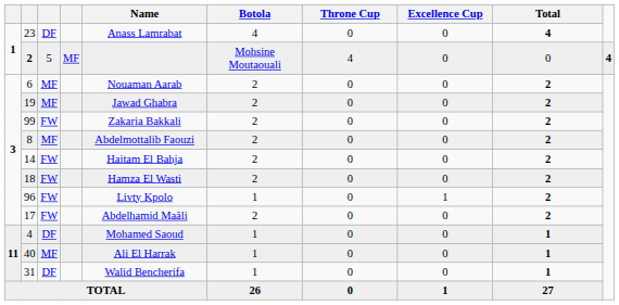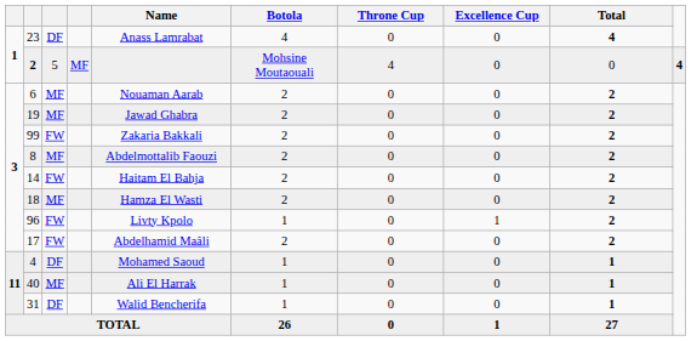 <table class="wikitable sortable" style="font-size: 95%; text-align: center;">
 <tr>
 <th width=15></th>
 <th width=15></th>
 <th width=15></th>
 <th width=15></th>
 <th width=160>Name</th>
 <th width=120><a href='#'>Botola</a></th>
 <th width=120><a href='#'>Throne Cup</a></th>
 <th width=120><a href='#'>Excellence Cup</a></th>
 <th width=140>Total</th>
 </tr>
 <tr>
 <td rowspan=2><strong>1</strong></td>
 <td>23</td>
 <td><a href='#'>DF</a></td>
 <td></td>
 <td><a href='#'>Anass Lamrabat</a></td>
 <td>4 </td>
 <td>0 </td>
 <td>0 </td>
 <td><strong>4</strong> </td>
 </tr>
 <tr bgcolor="#EFEFEF">
 <td><strong>2</strong></td>
 <td>5</td>
 <td><a href='#'>MF</a></td>
 <td></td>
 <td><a href='#'>Mohsine Moutaouali</a></td>
 <td>4 </td>
 <td>0 </td>
 <td>0 </td>
 <td><strong>4</strong> </td>
 </tr>
 <tr>
 <td rowspan=8><strong>3</strong></td>
 <td>6</td>
 <td><a href='#'>MF</a></td>
 <td></td>
 <td><a href='#'>Nouaman Aarab</a></td>
 <td>2 </td>
 <td>0 </td>
 <td>0 </td>
 <td><strong>2</strong> </td>
 </tr>
 <tr bgcolor="#EFEFEF">
 <td>19</td>
 <td><a href='#'>MF</a></td>
 <td></td>
 <td><a href='#'>Jawad Ghabra</a></td>
 <td>2 </td>
 <td>0 </td>
 <td>0 </td>
 <td><strong>2</strong> </td>
 </tr>
 <tr>
 <td>99</td>
 <td><a href='#'>FW</a></td>
 <td></td>
 <td><a href='#'>Zakaria Bakkali</a></td>
 <td>2 </td>
 <td>0 </td>
 <td>0 </td>
 <td><strong>2</strong> </td>
 </tr>
 <tr bgcolor="#EFEFEF">
 <td>8</td>
 <td><a href='#'>MF</a></td>
 <td></td>
 <td><a href='#'>Abdelmottalib Faouzi</a></td>
 <td>2 </td>
 <td>0 </td>
 <td>0 </td>
 <td><strong>2</strong> </td>
 </tr>
 <tr>
 <td>14</td>
 <td><a href='#'>FW</a></td>
 <td></td>
 <td><a href='#'>Haitam El Bahja</a></td>
 <td>2 </td>
 <td>0 </td>
 <td>0 </td>
 <td><strong>2</strong> </td>
 </tr>
 <tr bgcolor="#EFEFEF">
 <td>18</td>
-<td><a href='#'>FW</a></td>
+<td><a href='#'>MF</a></td>
 <td></td>
 <td><a href='#'>Hamza El Wasti</a></td>
 <td>2 </td>
 <td>0 </td>
 <td>0 </td>
 <td><strong>2</strong> </td>
 </tr>
 <tr>
 <td>96</td>
 <td><a href='#'>FW</a></td>
 <td></td>
 <td><a href='#'>Livty Kpolo</a></td>
 <td>1 </td>
 <td>0 </td>
 <td>1 </td>
 <td><strong>2</strong> </td>
 </tr>
 <tr>
 <td>17</td>
 <td><a href='#'>FW</a></td>
 <td></td>
 <td><a href='#'>Abdelhamid Maâli</a></td>
 <td>2 </td>
 <td>0 </td>
 <td>0 </td>
 <td><strong>2</strong> </td>
 </tr>
 <tr bgcolor="#EFEFEF">
 <td rowspan=3><strong>11</strong></td>
 <td>4</td>
 <td><a href='#'>DF</a></td>
 <td></td>
 <td><a href='#'>Mohamed Saoud</a></td>
 <td>1 </td>
 <td>0 </td>
 <td>0 </td>
 <td><strong>1</strong> </td>
 </tr>
 <tr bgcolor="#EFEFEF">
 <td>40</td>
 <td><a href='#'>MF</a></td>
 <td></td>
 <td><a href='#'>Ali El Harrak</a></td>
 <td>1 </td>
 <td>0 </td>
 <td>0 </td>
 <td><strong>1</strong> </td>
 </tr>
 <tr>
 <td>31</td>
 <td><a href='#'>DF</a></td>
 <td></td>
 <td><a href='#'>Walid Bencherifa</a></td>
 <td>1 </td>
 <td>0 </td>
 <td>0 </td>
 <td><strong>1</strong> </td>
 </tr>
 <tr bgcolor="#EFEFEF" >
 <td colspan=5><strong>TOTAL</strong></td>
 <td><strong>26</strong> </td>
 <td><strong>0</strong> </td>
 <td><strong>1</strong> </td>
 <td><strong>27</strong> </td>
 </tr>
 </table>
